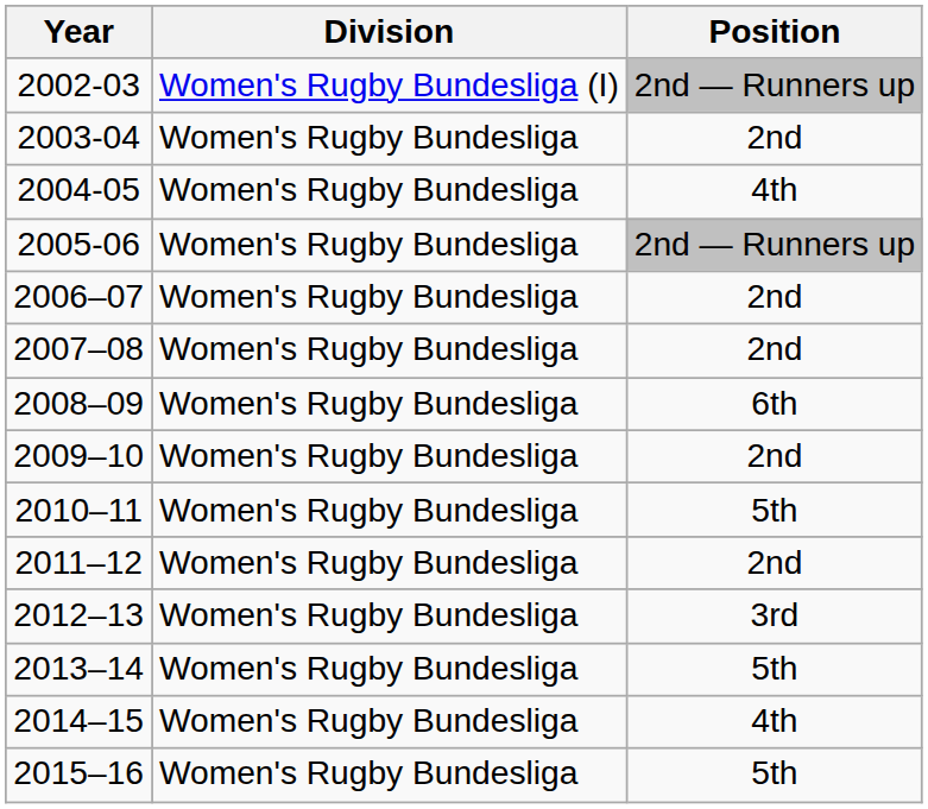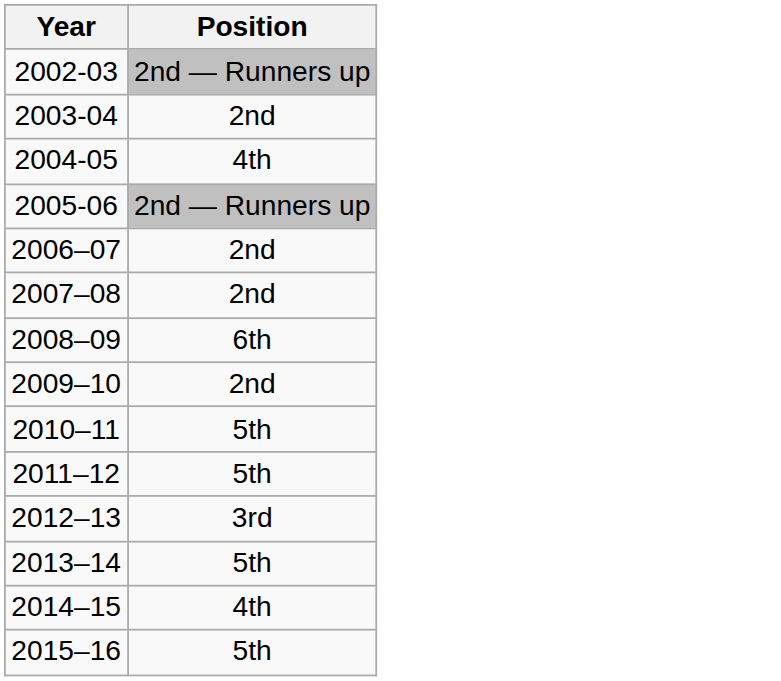 <table class="wikitable">
 <tr>
 <th>Year</th>
-<th>Division</th>
 <th>Position</th>
 </tr>
 <tr align="center">
 <td>2002-03</td>
-<td align="left"><a href='#'>Women's Rugby Bundesliga</a> (I)</td>
 <td bgcolor=silver>2nd — Runners up</td>
 </tr>
 <tr align="center">
 <td>2003-04</td>
-<td align="left">Women's Rugby Bundesliga</td>
 <td>2nd</td>
 </tr>
 <tr align="center">
 <td>2004-05</td>
-<td align="left">Women's Rugby Bundesliga</td>
 <td>4th</td>
 </tr>
 <tr align="center">
 <td>2005-06</td>
-<td align="left">Women's Rugby Bundesliga</td>
 <td bgcolor=silver>2nd — Runners up</td>
 </tr>
 <tr align="center">
 <td>2006–07</td>
-<td align="left">Women's Rugby Bundesliga</td>
 <td>2nd</td>
 </tr>
 <tr align="center">
 <td>2007–08</td>
-<td align="left">Women's Rugby Bundesliga</td>
 <td>2nd</td>
 </tr>
 <tr align="center">
 <td>2008–09</td>
-<td align="left">Women's Rugby Bundesliga</td>
 <td>6th</td>
 </tr>
 <tr align="center">
 <td>2009–10</td>
-<td align="left">Women's Rugby Bundesliga</td>
 <td>2nd</td>
 </tr>
 <tr align="center">
 <td>2010–11</td>
-<td align="left">Women's Rugby Bundesliga</td>
 <td>5th</td>
 </tr>
 <tr align="center">
 <td>2011–12</td>
-<td align="left">Women's Rugby Bundesliga</td>
-<td>2nd</td>
+<td>5th</td>
 </tr>
 <tr align="center">
 <td>2012–13</td>
-<td align="left">Women's Rugby Bundesliga</td>
 <td>3rd</td>
 </tr>
 <tr align="center">
 <td>2013–14</td>
-<td align="left">Women's Rugby Bundesliga</td>
 <td>5th</td>
 </tr>
 <tr align="center">
 <td>2014–15</td>
-<td align="left">Women's Rugby Bundesliga</td>
 <td>4th</td>
 </tr>
 <tr align="center">
 <td>2015–16</td>
-<td align="left">Women's Rugby Bundesliga</td>
 <td>5th</td>
 </tr>
 </table>
